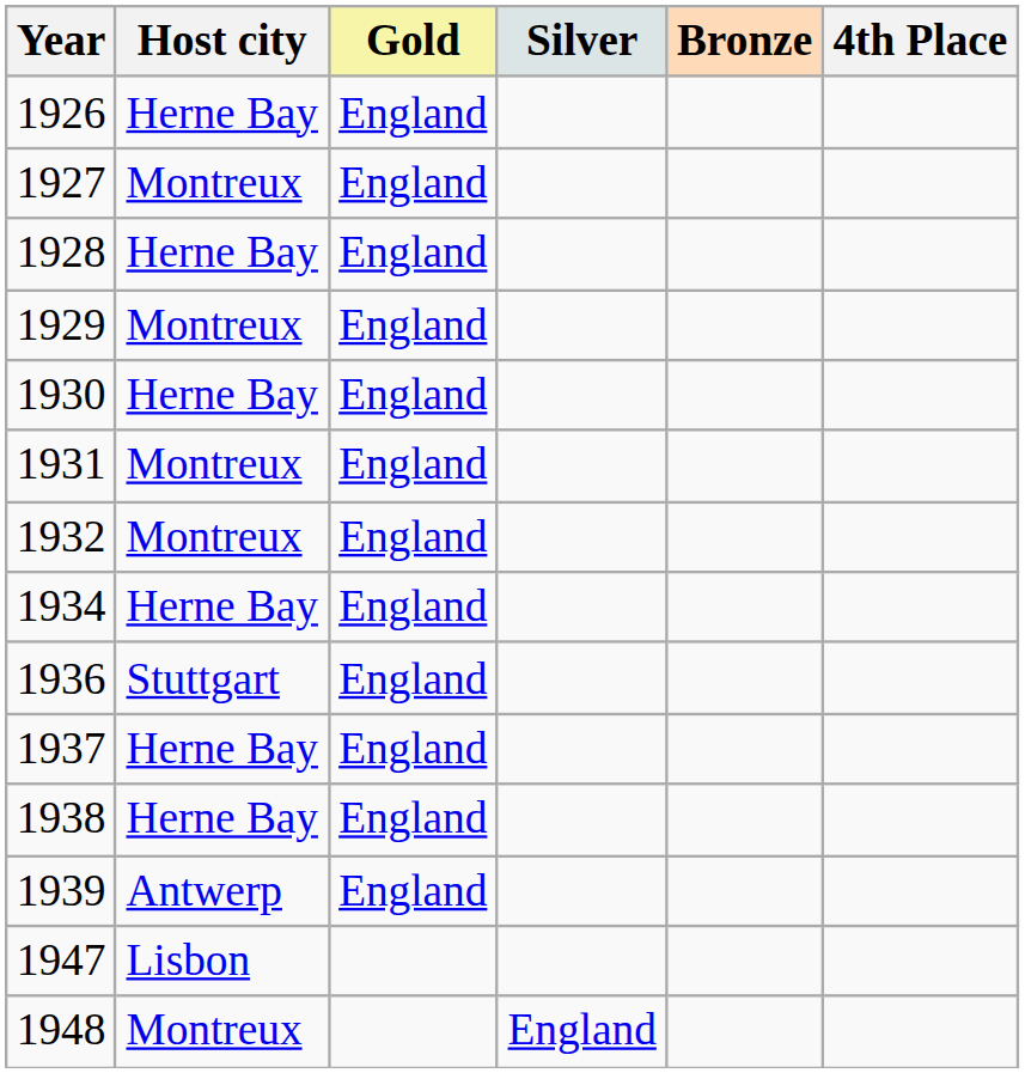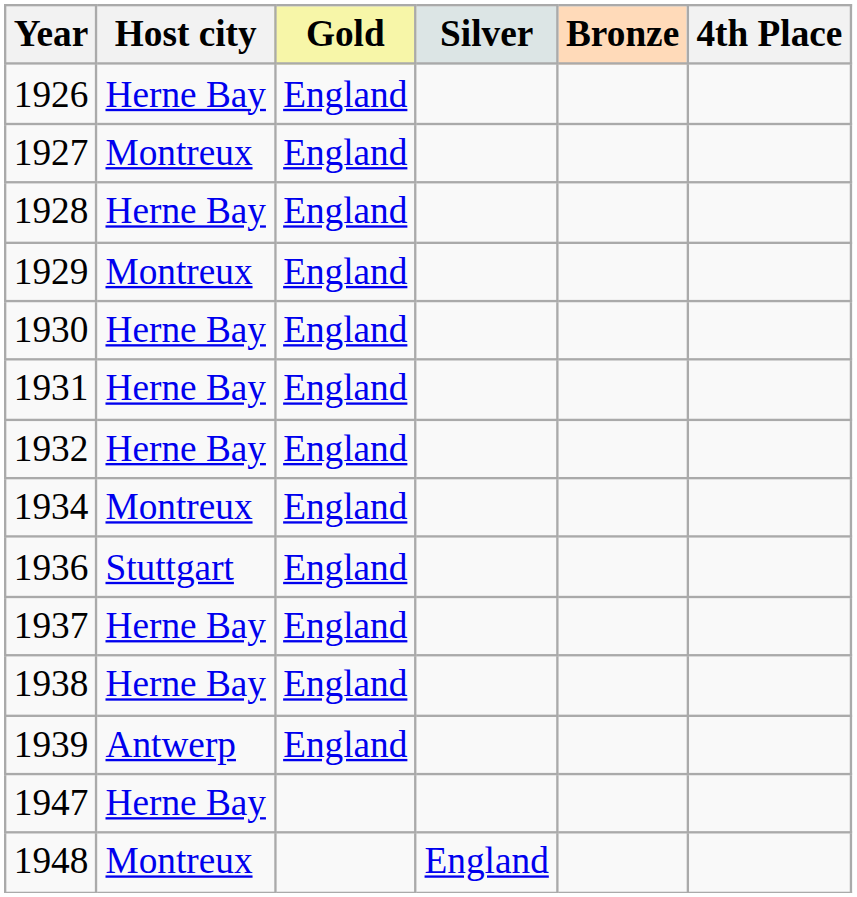 <table class="wikitable sortable">
 <tr>
 <th>Year</th>
 <th>Host city</th>
 <th style="background-color: #F7F6A8;"> Gold</th>
 <th style="background-color: #DCE5E5;"> Silver</th>
 <th style="background-color: #FFDAB9;"> Bronze</th>
 <th>4th Place</th>
 </tr>
 <tr>
 <td>1926</td>
 <td> <a href='#'>Herne Bay</a></td>
 <td> <a href='#'>England</a></td>
 <td></td>
 <td></td>
 <td></td>
 </tr>
 <tr>
 <td>1927</td>
 <td> <a href='#'>Montreux</a></td>
 <td> <a href='#'>England</a></td>
 <td></td>
 <td></td>
 <td></td>
 </tr>
 <tr>
 <td>1928</td>
 <td> <a href='#'>Herne Bay</a></td>
 <td> <a href='#'>England</a></td>
 <td></td>
 <td></td>
 <td></td>
 </tr>
 <tr>
 <td>1929</td>
 <td> <a href='#'>Montreux</a></td>
 <td> <a href='#'>England</a></td>
 <td></td>
 <td></td>
 <td></td>
 </tr>
 <tr>
 <td>1930</td>
 <td> <a href='#'>Herne Bay</a></td>
 <td> <a href='#'>England</a></td>
 <td></td>
 <td></td>
 <td></td>
 </tr>
 <tr>
 <td>1931</td>
-<td> <a href='#'>Montreux</a></td>
+<td> <a href='#'>Herne Bay</a></td>
 <td> <a href='#'>England</a></td>
 <td></td>
 <td></td>
 <td></td>
 </tr>
 <tr>
 <td>1932</td>
-<td> <a href='#'>Montreux</a></td>
+<td> <a href='#'>Herne Bay</a></td>
 <td> <a href='#'>England</a></td>
 <td></td>
 <td></td>
 <td></td>
 </tr>
 <tr>
 <td>1934</td>
-<td> <a href='#'>Herne Bay</a></td>
+<td> <a href='#'>Montreux</a></td>
 <td> <a href='#'>England</a></td>
 <td></td>
 <td></td>
 <td></td>
 </tr>
 <tr>
 <td>1936</td>
 <td> <a href='#'>Stuttgart</a></td>
 <td> <a href='#'>England</a></td>
 <td></td>
 <td></td>
 <td></td>
 </tr>
 <tr>
 <td>1937</td>
 <td> <a href='#'>Herne Bay</a></td>
 <td> <a href='#'>England</a></td>
 <td></td>
 <td></td>
 <td></td>
 </tr>
 <tr>
 <td>1938</td>
 <td> <a href='#'>Herne Bay</a></td>
 <td> <a href='#'>England</a></td>
 <td></td>
 <td></td>
 <td></td>
 </tr>
 <tr>
 <td>1939</td>
 <td> <a href='#'>Antwerp</a></td>
 <td> <a href='#'>England</a></td>
 <td></td>
 <td></td>
 <td></td>
 </tr>
 <tr>
 <td>1947</td>
-<td> <a href='#'>Lisbon</a></td>
+<td> <a href='#'>Herne Bay</a></td>
 <td></td>
 <td></td>
 <td></td>
 <td></td>
 </tr>
 <tr>
 <td>1948</td>
 <td> <a href='#'>Montreux</a></td>
 <td></td>
 <td> <a href='#'>England</a></td>
 <td></td>
 <td></td>
 </tr>
 </table>
